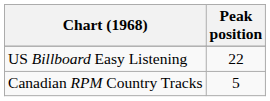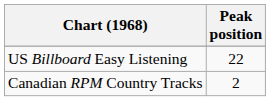 <table class="wikitable sortable">
 <tr>
 <th>Chart (1968)</th>
 <th>Peak<br>position</th>
 </tr>
 <tr>
 </tr>
 <tr>
 </tr>
 <tr>
 <td>US <em>Billboard</em> Easy Listening</td>
 <td align="center">22</td>
 </tr>
 <tr>
 <td>Canadian <em>RPM</em> Country Tracks</td>
-<td align="center">5</td>
+<td align="center">2</td>
 </tr>
 </table>
